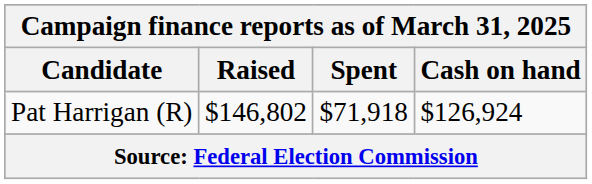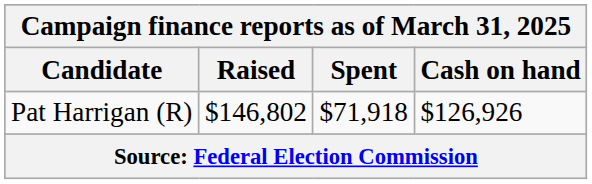 <table class="wikitable sortable">
 <tr>
 <th colspan=4>Campaign finance reports as of March 31, 2025</th>
 </tr>
 <tr style="text-align:center;">
 <th>Candidate</th>
 <th>Raised</th>
 <th>Spent</th>
 <th>Cash on hand</th>
 </tr>
 <tr>
 <td>Pat Harrigan (R)</td>
 <td>$146,802</td>
 <td>$71,918</td>
-<td>$126,924</td>
+<td>$126,926</td>
 </tr>
 <tr>
 <th colspan="4"><small>Source: <a href='#'>Federal Election Commission</a></small></th>
 </tr>
 </table>
